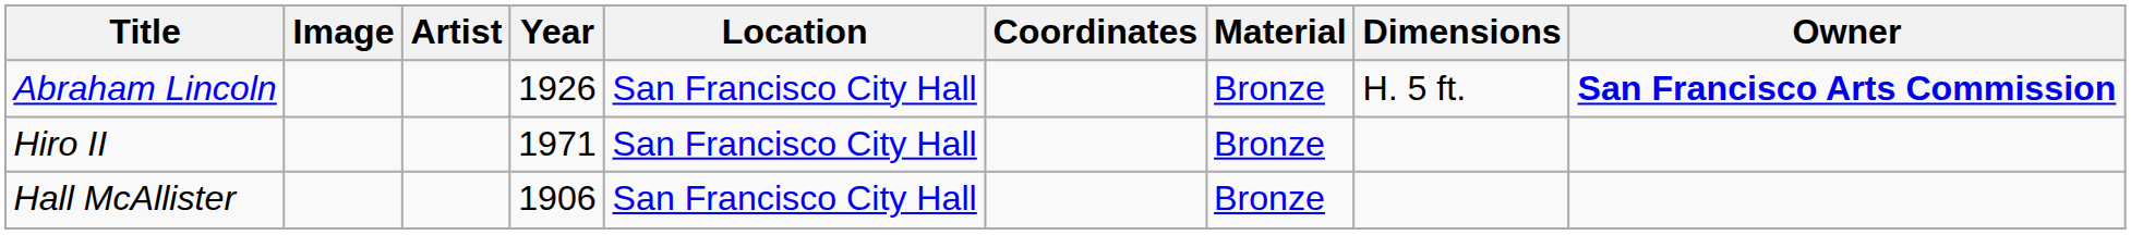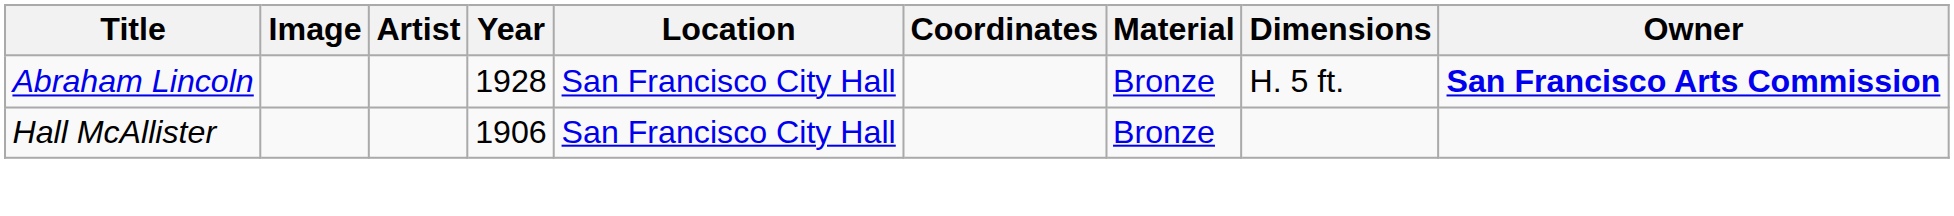 <table class="wikitable sortable">
 <tr>
 <th>Title</th>
 <th>Image</th>
 <th>Artist</th>
 <th>Year</th>
 <th>Location</th>
 <th>Coordinates</th>
 <th>Material</th>
 <th>Dimensions</th>
 <th>Owner</th>
 </tr>
 <tr>
 <td><em><a href='#'>Abraham Lincoln</a></em></td>
 <td></td>
 <td></td>
-<td>1926</td>
+<td>1928</td>
 <td><a href='#'>San Francisco City Hall</a></td>
 <td></td>
 <td><a href='#'>Bronze</a></td>
 <td>H. 5 ft.</td>
 <td><strong><a href='#'>San Francisco Arts Commission</a></strong></td>
-</tr>
-<tr>
-<td><em>Hiro II</em></td>
-<td></td>
-<td></td>
-<td>1971</td>
-<td><a href='#'>San Francisco City Hall</a></td>
-<td></td>
-<td><a href='#'>Bronze</a></td>
-<td></td>
-<td></td>
 </tr>
 <tr>
 <td><em>Hall McAllister</em></td>
 <td></td>
 <td></td>
 <td>1906</td>
 <td><a href='#'>San Francisco City Hall</a></td>
 <td></td>
 <td><a href='#'>Bronze</a></td>
 <td></td>
 </tr>
 </table>
